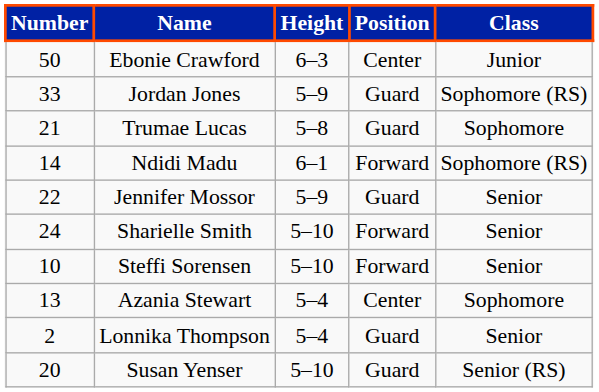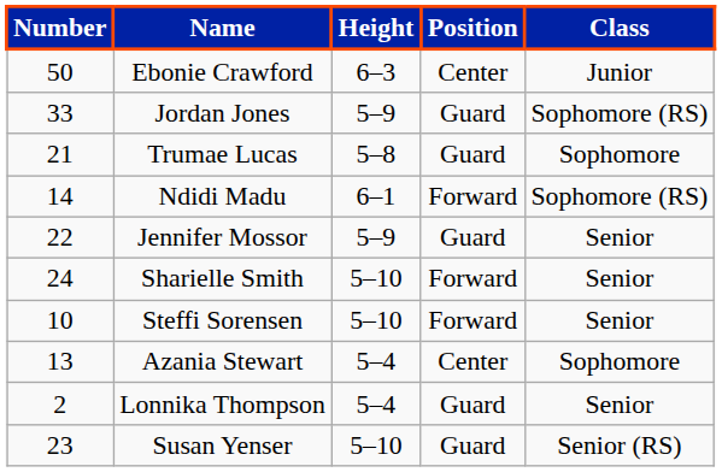 <table class="wikitable" style="text-align:center">
 <tr>
 <th style=" background:#0021A4;color:white;border:2px solid #FF4A00;">Number</th>
 <th style=" background:#0021A4;color:white;border:2px solid #FF4A00;">Name</th>
 <th style=" background:#0021A4;color:white;border:2px solid #FF4A00;">Height</th>
 <th style=" background:#0021A4;color:white;border:2px solid #FF4A00;">Position</th>
 <th style=" background:#0021A4;color:white;border:2px solid #FF4A00;">Class</th>
 </tr>
 <tr>
 <td>50</td>
 <td>Ebonie Crawford</td>
 <td>6–3</td>
 <td>Center</td>
 <td>Junior</td>
 </tr>
 <tr>
 <td>33</td>
 <td>Jordan Jones</td>
 <td>5–9</td>
 <td>Guard</td>
 <td>Sophomore (RS)</td>
 </tr>
 <tr>
 <td>21</td>
 <td>Trumae Lucas</td>
 <td>5–8</td>
 <td>Guard</td>
 <td>Sophomore</td>
 </tr>
 <tr>
 <td>14</td>
 <td>Ndidi Madu</td>
 <td>6–1</td>
 <td>Forward</td>
 <td>Sophomore (RS)</td>
 </tr>
 <tr>
 <td>22</td>
 <td>Jennifer Mossor</td>
 <td>5–9</td>
 <td>Guard</td>
 <td>Senior</td>
 </tr>
 <tr>
 <td>24</td>
 <td>Sharielle Smith</td>
 <td>5–10</td>
 <td>Forward</td>
 <td>Senior</td>
 </tr>
 <tr>
 <td>10</td>
 <td>Steffi Sorensen</td>
 <td>5–10</td>
 <td>Forward</td>
 <td>Senior</td>
 </tr>
 <tr>
 <td>13</td>
 <td>Azania Stewart</td>
 <td>5–4</td>
 <td>Center</td>
 <td>Sophomore</td>
 </tr>
 <tr>
 <td>2</td>
 <td>Lonnika Thompson</td>
 <td>5–4</td>
 <td>Guard</td>
 <td>Senior</td>
 </tr>
 <tr>
-<td>20</td>
+<td>23</td>
 <td>Susan Yenser</td>
 <td>5–10</td>
 <td>Guard</td>
 <td>Senior (RS)</td>
 </tr>
 </table>
